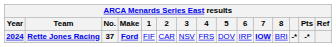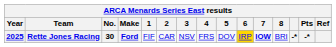 <table class="wikitable" style="text-align:center; font-size:75%">
 <tr>
 <th colspan=15><a href='#'>ARCA Menards Series East</a> results</th>
 </tr>
 <tr>
 <th>Year</th>
 <th>Team</th>
 <th>No.</th>
 <th>Make</th>
 <th>1</th>
 <th>2</th>
 <th>3</th>
 <th>4</th>
 <th>5</th>
 <th>6</th>
 <th>7</th>
 <th>8</th>
 <th></th>
 <th>Pts</th>
 <th>Ref</th>
 </tr>
 <tr>
-<th><a href='#'>2024</a></th>
+<th><a href='#'>2025</a></th>
 <th><a href='#'>Rette Jones Racing</a></th>
-<th>37</th>
+<th>30</th>
 <th><a href='#'>Ford</a></th>
 <td><a href='#'>FIF</a></td>
 <td><a href='#'>CAR</a></td>
 <td><a href='#'>NSV</a></td>
 <td><a href='#'>FRS</a></td>
 <td><a href='#'>DOV</a></td>
-<td><a href='#'>IRP</a></td>
+<td style="background: gold;"><a href='#'>IRP</a></td>
 <td><strong><a href='#'>IOW</a></strong></td>
 <td><a href='#'>BRI</a></td>
 <th>-*</th>
 <th>-*</th>
 <th></th>
 </tr>
 </table>
